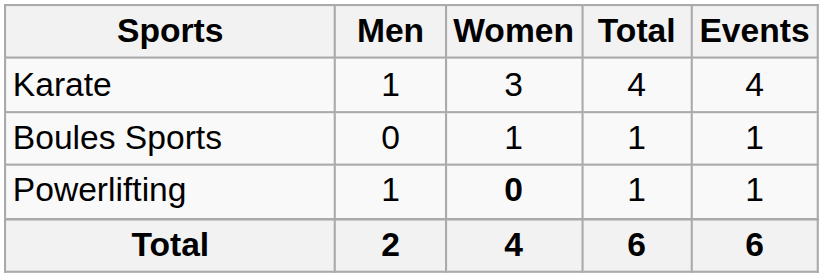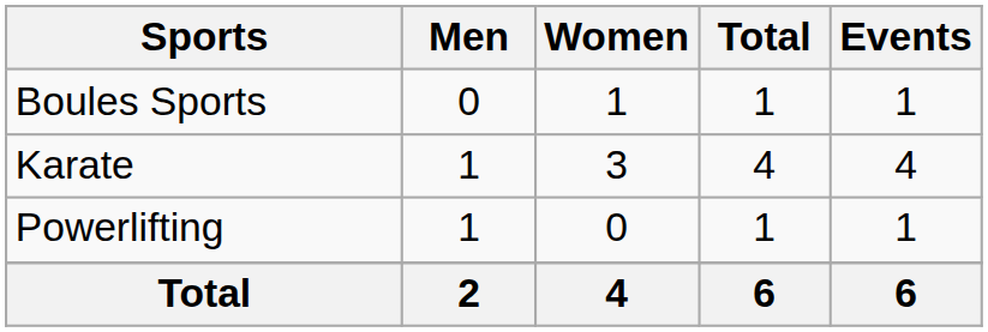 <table class="wikitable sortable" style="text-align:center;">
 <tr>
 <th width=150>Sports</th>
 <th width=45>Men</th>
 <th width=45>Women</th>
 <th width=45>Total</th>
 <th width=45>Events</th>
 </tr>
 <tr>
+<td align=left>Boules Sports</td>
+<td>0</td>
+<td>1</td>
+<td>1</td>
+<td>1</td>
+</tr>
+<tr>
 <td align=left>Karate</td>
 <td>1</td>
 <td>3</td>
 <td>4</td>
 <td>4</td>
 </tr>
 <tr>
-<td align=left>Boules Sports</td>
-<td>0</td>
-<td>1</td>
-<td>1</td>
-<td>1</td>
-</tr>
-<tr>
 <td align=left>Powerlifting</td>
 <td>1</td>
-<td><strong>0</strong></td>
+<td>0</td>
 <td>1</td>
 <td>1</td>
 </tr>
 <tr>
 </tr>
 <tr class="sortbottom">
 <th>Total</th>
 <th>2</th>
 <th>4</th>
 <th>6</th>
 <th>6</th>
 </tr>
 </table>
